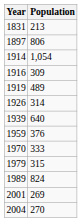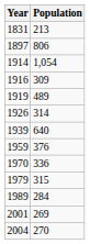 <table class="wikitable">
 <tr>
 <th>Year</th>
 <th>Population</th>
 </tr>
 <tr>
 <td>1831</td>
 <td>213</td>
 </tr>
 <tr>
 <td>1897</td>
 <td>806</td>
 </tr>
 <tr>
 <td>1914</td>
 <td>1,054</td>
 </tr>
 <tr>
 <td>1916</td>
 <td>309</td>
 </tr>
 <tr>
 <td>1919</td>
 <td>489</td>
 </tr>
 <tr>
 <td>1926</td>
 <td>314</td>
 </tr>
 <tr>
 <td>1939</td>
 <td>640</td>
 </tr>
 <tr>
 <td>1959</td>
 <td>376</td>
 </tr>
 <tr>
 <td>1970</td>
-<td>333</td>
+<td>336</td>
 </tr>
 <tr>
 <td>1979</td>
 <td>315</td>
 </tr>
 <tr>
 <td>1989</td>
-<td>824</td>
+<td>284</td>
 </tr>
 <tr>
 <td>2001</td>
 <td>269</td>
 </tr>
 <tr>
 <td>2004</td>
 <td>270</td>
 </tr>
 </table>
